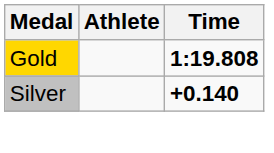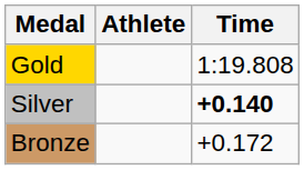 <table class="wikitable">
 <tr>
 <th>Medal</th>
 <th>Athlete</th>
 <th>Time</th>
 </tr>
 <tr>
 <td bgcolor="gold">Gold</td>
 <td></td>
-<td><strong>1:19.808</strong></td>
+<td>1:19.808</td>
 </tr>
 <tr>
 <td bgcolor="silver">Silver</td>
 <td></td>
 <td><strong>+0.140</strong></td>
 </tr>
+<tr>
+<td bgcolor="CC9966">Bronze</td>
+<td></td>
+<td>+0.172</td>
+</tr>
 </table>
